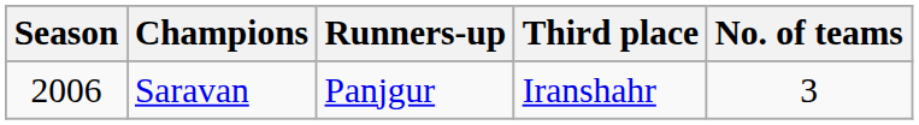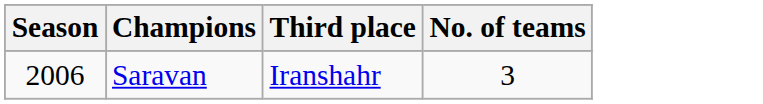 <table class="wikitable">
 <tr>
 <th>Season</th>
 <th>Champions</th>
-<th>Runners-up</th>
 <th>Third place</th>
 <th>No. of teams</th>
 </tr>
 <tr>
 <td style="text-align:center;">2006</td>
 <td> <a href='#'>Saravan</a></td>
-<td> <a href='#'>Panjgur</a></td>
 <td> <a href='#'>Iranshahr</a></td>
 <td style="text-align:center">3</td>
 </tr>
 </table>
